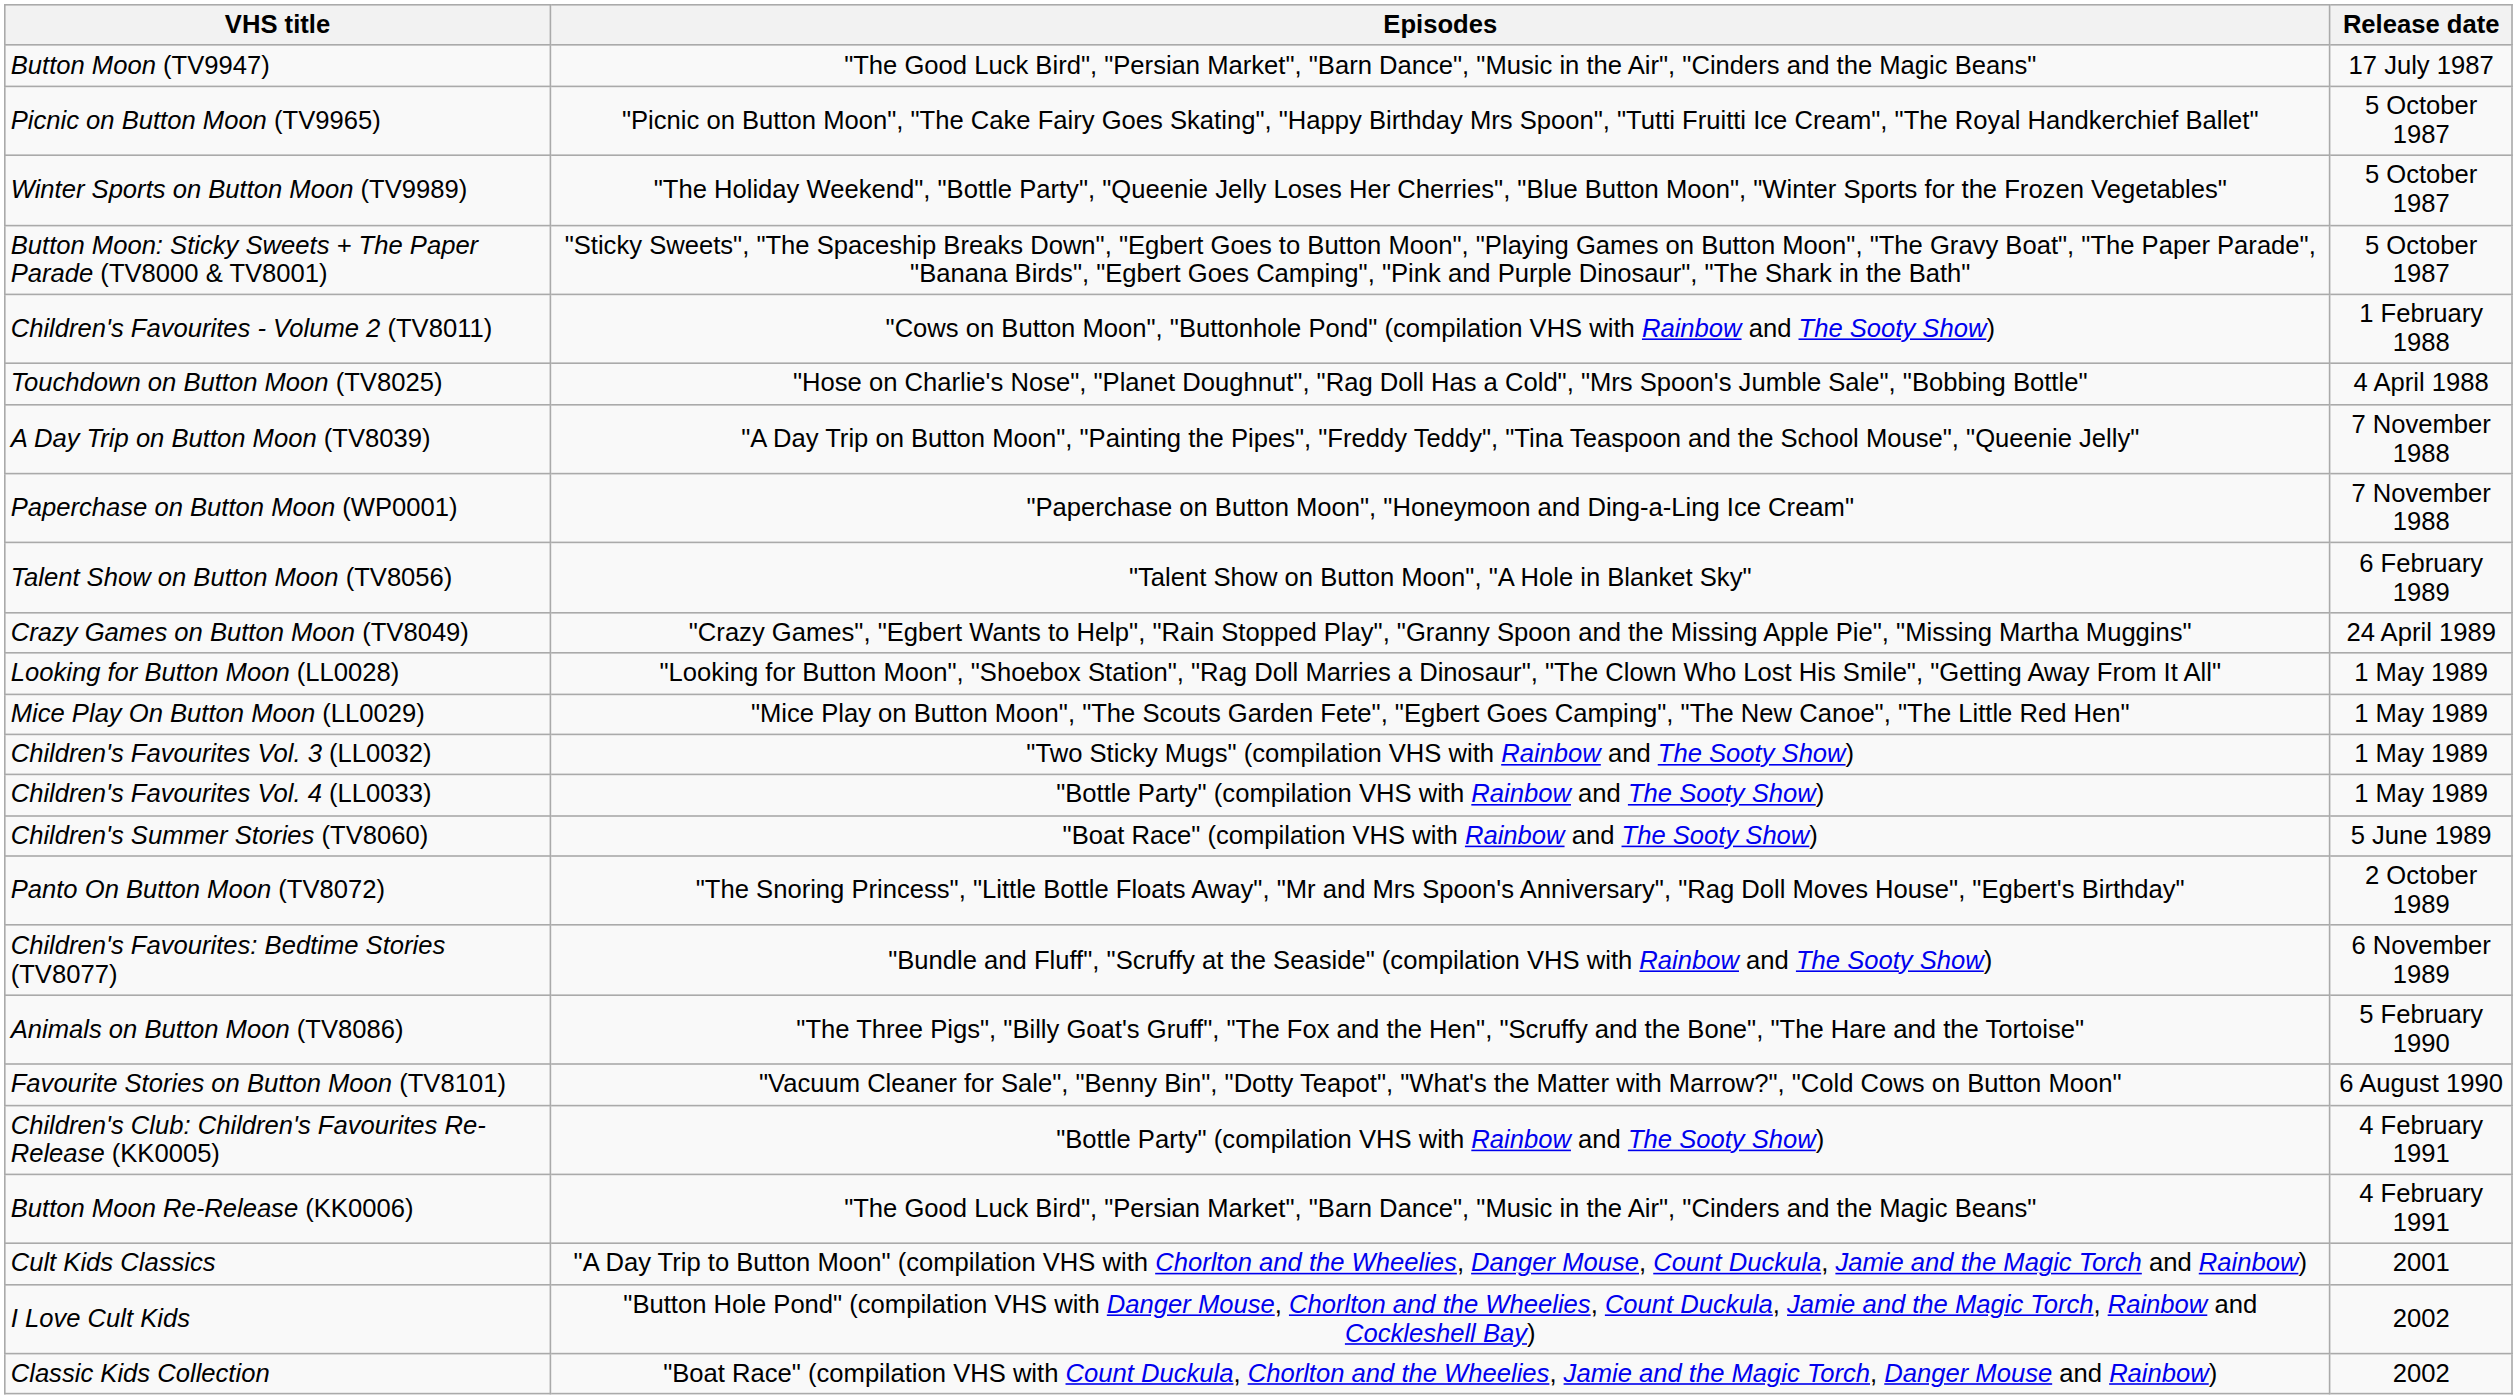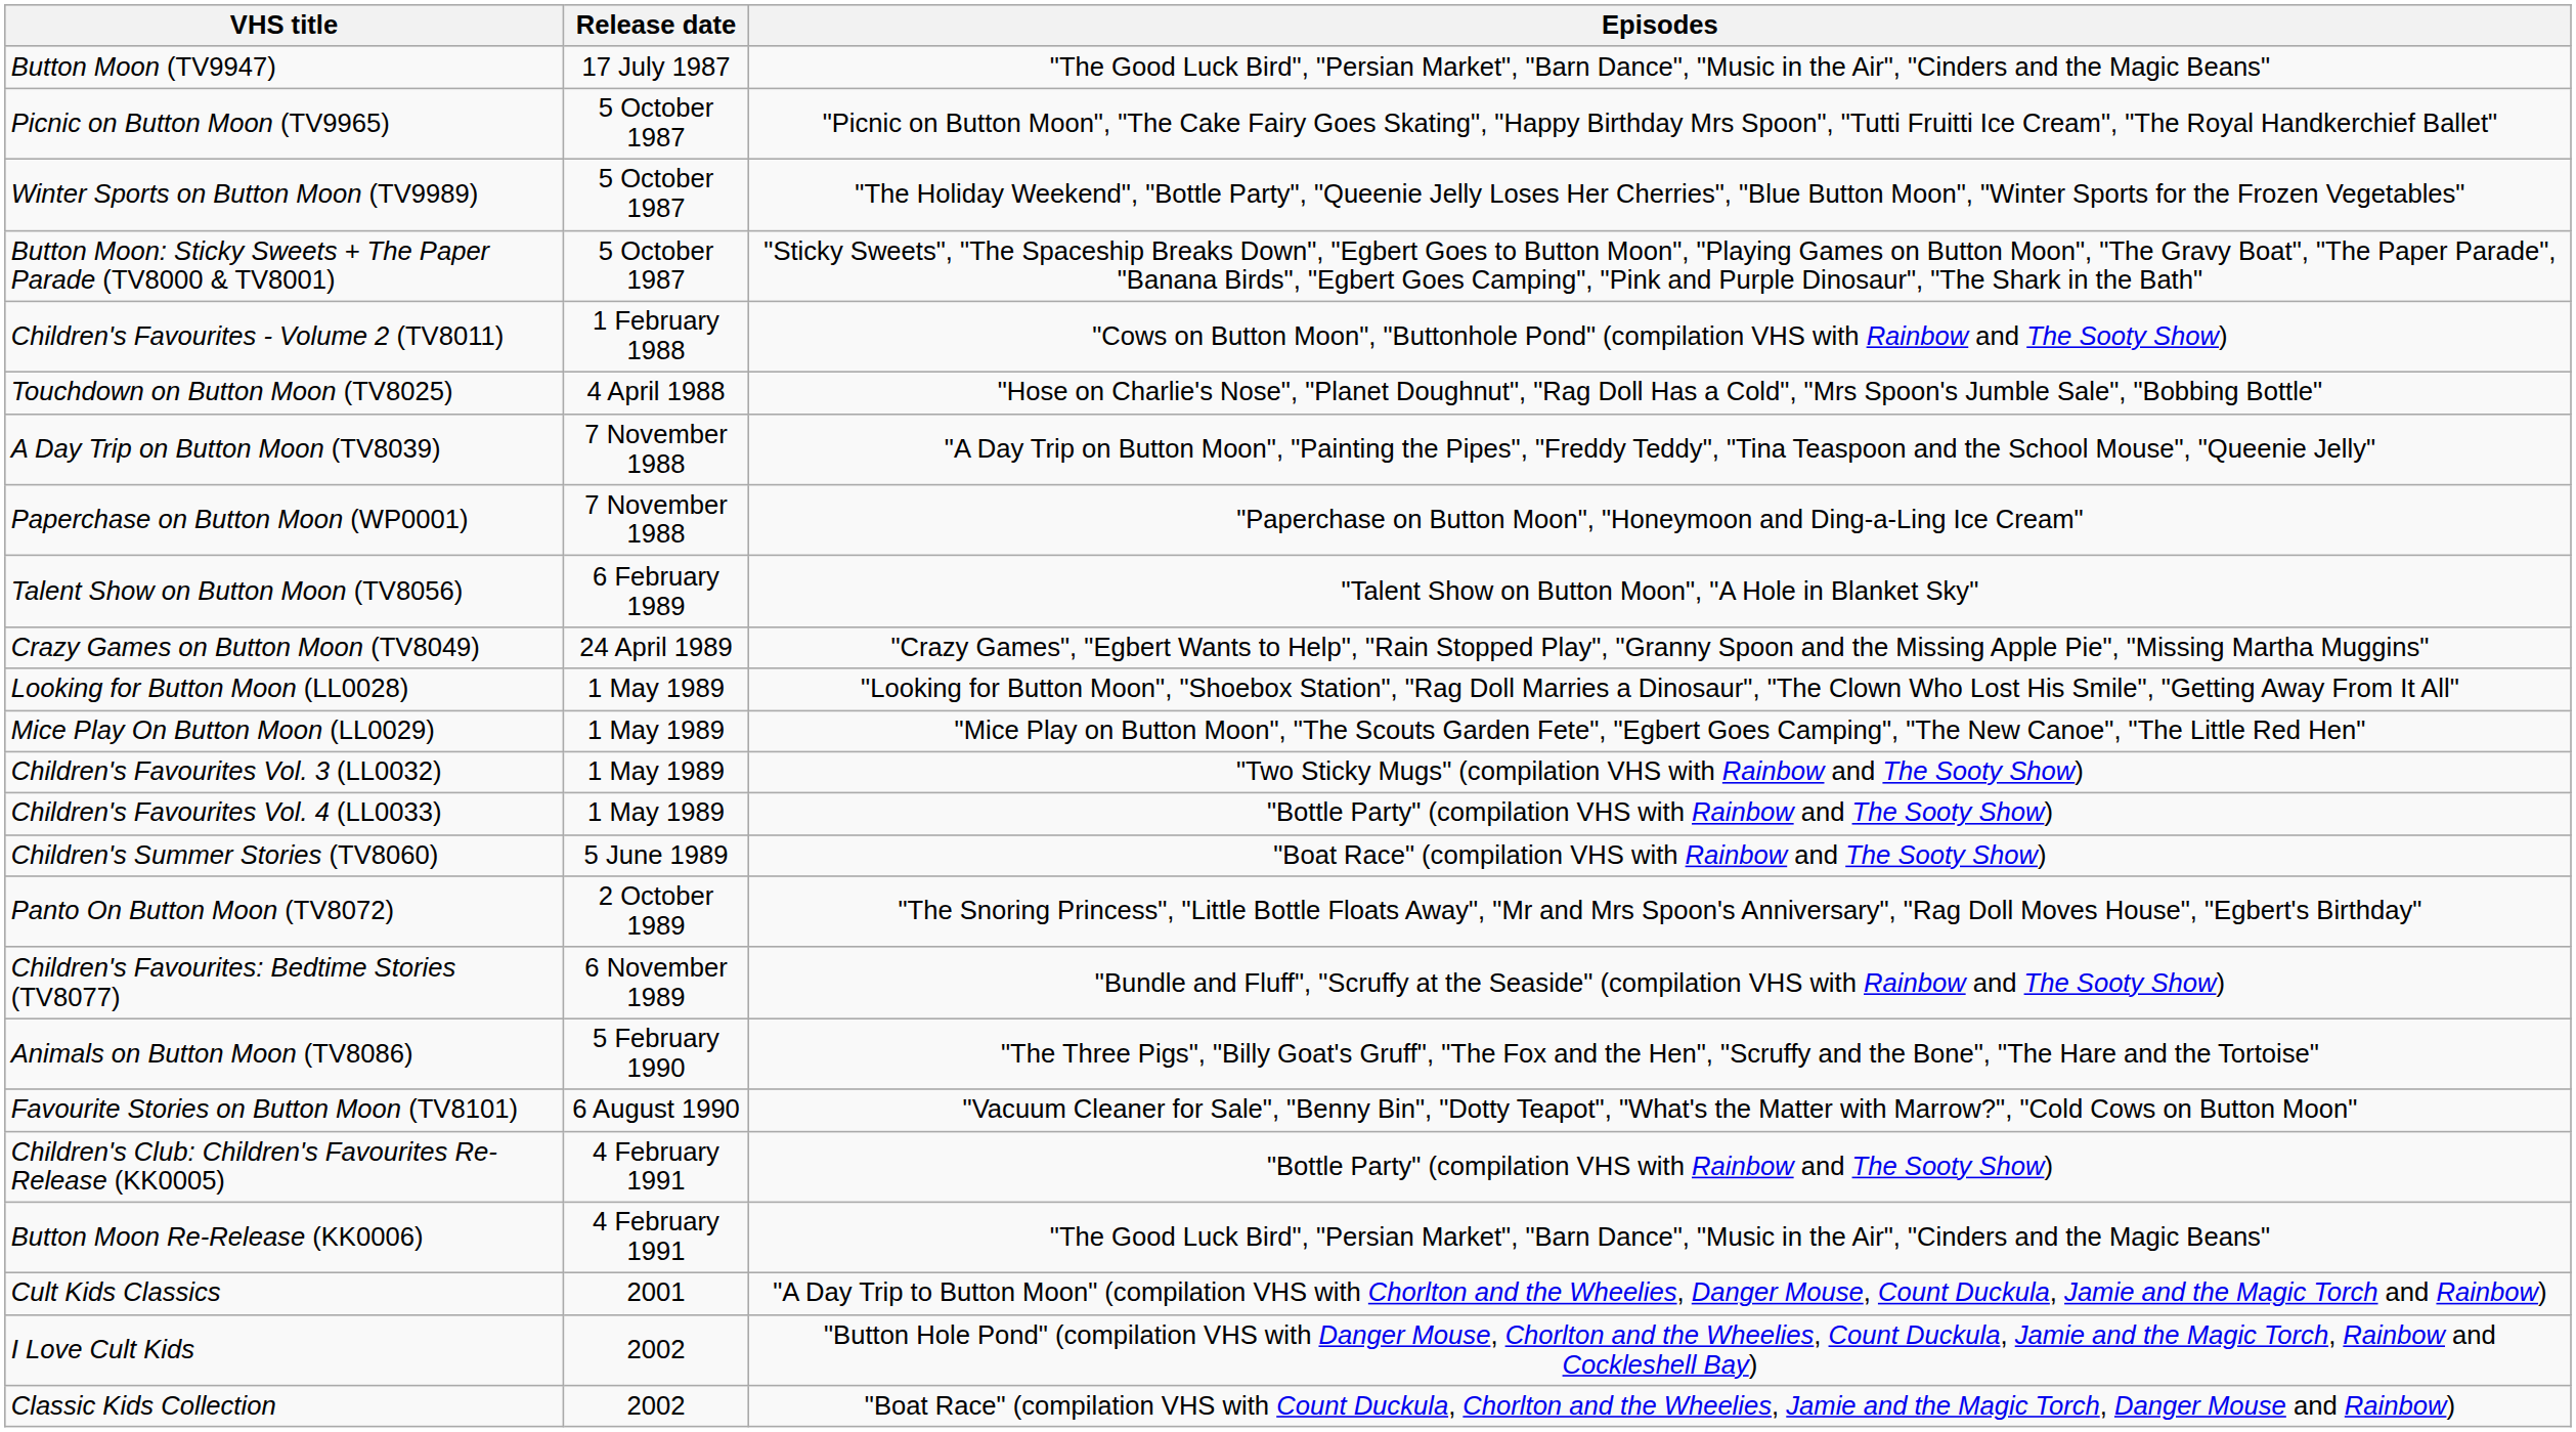 <table class="wikitable">
 <tr>
 <th>VHS title</th>
+<th>Release date</th>
 <th>Episodes</th>
-<th>Release date</th>
 </tr>
 <tr>
 <td><em>Button Moon</em> (TV9947)</td>
+<td align="center">17 July 1987</td>
 <td align="center">"The Good Luck Bird", "Persian Market", "Barn Dance", "Music in the Air", "Cinders and the Magic Beans"</td>
-<td align="center">17 July 1987</td>
 </tr>
 <tr>
 <td><em>Picnic on Button Moon</em> (TV9965)</td>
+<td align="center">5 October 1987</td>
 <td align="center">"Picnic on Button Moon", "The Cake Fairy Goes Skating", "Happy Birthday Mrs Spoon", "Tutti Fruitti Ice Cream", "The Royal Handkerchief Ballet"</td>
-<td align="center">5 October 1987</td>
 </tr>
 <tr>
 <td><em>Winter Sports on Button Moon</em> (TV9989)</td>
+<td align="center">5 October 1987</td>
 <td align="center">"The Holiday Weekend", "Bottle Party", "Queenie Jelly Loses Her Cherries", "Blue Button Moon", "Winter Sports for the Frozen Vegetables"</td>
-<td align="center">5 October 1987</td>
 </tr>
 <tr>
 <td><em>Button Moon: Sticky Sweets + The Paper Parade</em> (TV8000 & TV8001)</td>
+<td align="center">5 October 1987</td>
 <td align="center">"Sticky Sweets", "The Spaceship Breaks Down", "Egbert Goes to Button Moon", "Playing Games on Button Moon", "The Gravy Boat", "The Paper Parade", "Banana Birds", "Egbert Goes Camping", "Pink and Purple Dinosaur", "The Shark in the Bath"</td>
-<td align="center">5 October 1987</td>
 </tr>
 <tr>
 <td><em>Children's Favourites - Volume 2</em> (TV8011)</td>
+<td align="center">1 February 1988</td>
 <td align="center">"Cows on Button Moon", "Buttonhole Pond" (compilation VHS with <em><a href='#'>Rainbow</a></em> and <em><a href='#'>The Sooty Show</a></em>)</td>
-<td align="center">1 February 1988</td>
 </tr>
 <tr>
 <td><em>Touchdown on Button Moon</em> (TV8025)</td>
+<td align="center">4 April 1988</td>
 <td align="center">"Hose on Charlie's Nose", "Planet Doughnut", "Rag Doll Has a Cold", "Mrs Spoon's Jumble Sale", "Bobbing Bottle"</td>
-<td align="center">4 April 1988</td>
 </tr>
 <tr>
 <td><em>A Day Trip on Button Moon</em> (TV8039)</td>
+<td align="center">7 November 1988</td>
 <td align="center">"A Day Trip on Button Moon", "Painting the Pipes", "Freddy Teddy", "Tina Teaspoon and the School Mouse", "Queenie Jelly"</td>
-<td align="center">7 November 1988</td>
 </tr>
 <tr>
 <td><em>Paperchase on Button Moon</em> (WP0001)</td>
+<td align="center">7 November 1988</td>
 <td align="center">"Paperchase on Button Moon", "Honeymoon and Ding-a-Ling Ice Cream"</td>
-<td align="center">7 November 1988</td>
 </tr>
 <tr>
 <td><em>Talent Show on Button Moon</em> (TV8056)</td>
+<td align="center">6 February 1989</td>
 <td align="center">"Talent Show on Button Moon", "A Hole in Blanket Sky"</td>
-<td align="center">6 February 1989</td>
 </tr>
 <tr>
 <td><em>Crazy Games on Button Moon</em> (TV8049)</td>
+<td align="center">24 April 1989</td>
 <td align="center">"Crazy Games", "Egbert Wants to Help", "Rain Stopped Play", "Granny Spoon and the Missing Apple Pie", "Missing Martha Muggins"</td>
-<td align="center">24 April 1989</td>
 </tr>
 <tr>
 <td><em>Looking for Button Moon</em> (LL0028)</td>
+<td align="center">1 May 1989</td>
 <td align="center">"Looking for Button Moon", "Shoebox Station", "Rag Doll Marries a Dinosaur", "The Clown Who Lost His Smile", "Getting Away From It All"</td>
-<td align="center">1 May 1989</td>
 </tr>
 <tr>
 <td><em>Mice Play On Button Moon</em> (LL0029)</td>
+<td align="center">1 May 1989</td>
 <td align="center">"Mice Play on Button Moon", "The Scouts Garden Fete", "Egbert Goes Camping", "The New Canoe", "The Little Red Hen"</td>
-<td align="center">1 May 1989</td>
 </tr>
 <tr>
 <td><em>Children's Favourites Vol. 3</em> (LL0032)</td>
+<td align="center">1 May 1989</td>
 <td align="center">"Two Sticky Mugs" (compilation VHS with <em><a href='#'>Rainbow</a></em> and <em><a href='#'>The Sooty Show</a></em>)</td>
-<td align="center">1 May 1989</td>
 </tr>
 <tr>
 <td><em>Children's Favourites Vol. 4</em> (LL0033)</td>
+<td align="center">1 May 1989</td>
 <td align="center">"Bottle Party" (compilation VHS with <em><a href='#'>Rainbow</a></em> and <em><a href='#'>The Sooty Show</a></em>)</td>
-<td align="center">1 May 1989</td>
 </tr>
 <tr>
 <td><em>Children's Summer Stories</em> (TV8060)</td>
+<td align="center">5 June 1989</td>
 <td align="center">"Boat Race" (compilation VHS with <em><a href='#'>Rainbow</a></em> and <em><a href='#'>The Sooty Show</a></em>)</td>
-<td align="center">5 June 1989</td>
 </tr>
 <tr>
 <td><em>Panto On Button Moon</em> (TV8072)</td>
+<td align="center">2 October 1989</td>
 <td align="center">"The Snoring Princess", "Little Bottle Floats Away", "Mr and Mrs Spoon's Anniversary", "Rag Doll Moves House", "Egbert's Birthday"</td>
-<td align="center">2 October 1989</td>
 </tr>
 <tr>
 <td><em>Children's Favourites: Bedtime Stories</em> (TV8077)</td>
+<td align="center">6 November 1989</td>
 <td align="center">"Bundle and Fluff", "Scruffy at the Seaside" (compilation VHS with <em><a href='#'>Rainbow</a></em> and <em><a href='#'>The Sooty Show</a></em>)</td>
-<td align="center">6 November 1989</td>
 </tr>
 <tr>
 <td><em>Animals on Button Moon</em> (TV8086)</td>
+<td align="center">5 February 1990</td>
 <td align="center">"The Three Pigs", "Billy Goat's Gruff", "The Fox and the Hen", "Scruffy and the Bone", "The Hare and the Tortoise"</td>
-<td align="center">5 February 1990</td>
 </tr>
 <tr>
 <td><em>Favourite Stories on Button Moon</em> (TV8101)</td>
+<td align="center">6 August 1990</td>
 <td align="center">"Vacuum Cleaner for Sale", "Benny Bin", "Dotty Teapot", "What's the Matter with Marrow?", "Cold Cows on Button Moon"</td>
-<td align="center">6 August 1990</td>
 </tr>
 <tr>
 <td><em>Children's Club: Children's Favourites Re-Release</em> (KK0005)</td>
+<td align="center">4 February 1991</td>
 <td align="center">"Bottle Party" (compilation VHS with <em><a href='#'>Rainbow</a></em> and <em><a href='#'>The Sooty Show</a></em>)</td>
-<td align="center">4 February 1991</td>
 </tr>
 <tr>
 <td><em>Button Moon Re-Release</em> (KK0006)</td>
+<td align="center">4 February 1991</td>
 <td align="center">"The Good Luck Bird", "Persian Market", "Barn Dance", "Music in the Air", "Cinders and the Magic Beans"</td>
-<td align="center">4 February 1991</td>
 </tr>
 <tr>
 <td><em>Cult Kids Classics</em></td>
+<td align="center">2001</td>
 <td align="center">"A Day Trip to Button Moon" (compilation VHS with <em><a href='#'>Chorlton and the Wheelies</a></em>, <em><a href='#'>Danger Mouse</a></em>, <em><a href='#'>Count Duckula</a></em>, <em><a href='#'>Jamie and the Magic Torch</a></em> and <em><a href='#'>Rainbow</a></em>)</td>
-<td align="center">2001</td>
 </tr>
 <tr>
 <td><em>I Love Cult Kids</em></td>
+<td align="center">2002</td>
 <td align="center">"Button Hole Pond" (compilation VHS with <em><a href='#'>Danger Mouse</a></em>, <em><a href='#'>Chorlton and the Wheelies</a></em>, <em><a href='#'>Count Duckula</a></em>, <em><a href='#'>Jamie and the Magic Torch</a></em>, <em><a href='#'>Rainbow</a></em> and <em><a href='#'>Cockleshell Bay</a></em>)</td>
-<td align="center">2002</td>
 </tr>
 <tr>
 <td><em>Classic Kids Collection</em></td>
+<td align="center">2002</td>
 <td align="center">"Boat Race" (compilation VHS with <em><a href='#'>Count Duckula</a></em>, <em><a href='#'>Chorlton and the Wheelies</a></em>, <em><a href='#'>Jamie and the Magic Torch</a></em>, <em><a href='#'>Danger Mouse</a></em> and <em><a href='#'>Rainbow</a></em>)</td>
-<td align="center">2002</td>
 </tr>
 </table>
